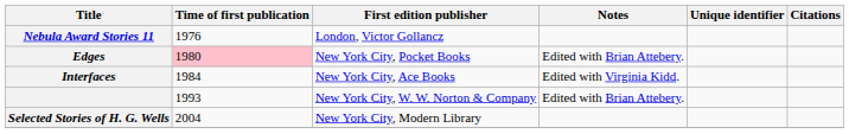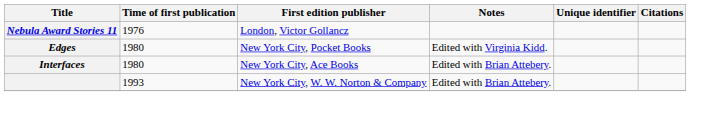 <table class="wikitable sortable plainrowheaders" style="margin-right: 0;">
 <tr>
 <th scope="col">Title</th>
 <th scope="col">Time of first publication</th>
 <th scope="col" class="unsortable">First edition publisher</th>
 <th scope="col" class="unsortable">Notes</th>
 <th scope="col" class="unsortable">Unique identifier</th>
 <th scope="col" class="unsortable">Citations</th>
 </tr>
 <tr>
 <th scope="row"><em><a href='#'>Nebula Award Stories 11</a></em></th>
 <td>1976</td>
 <td><a href='#'>London</a>, <a href='#'>Victor Gollancz</a></td>
 <td></td>
 <td></td>
 <td></td>
 </tr>
 <tr>
 <th scope="row"><em>Edges</em></th>
-<td style="background: pink;">1980</td>
+<td>1980</td>
 <td><a href='#'>New York City</a>, <a href='#'>Pocket Books</a></td>
-<td>Edited with <a href='#'>Brian Attebery</a>.</td>
+<td>Edited with <a href='#'>Virginia Kidd</a>.</td>
 <td></td>
 <td></td>
 </tr>
 <tr>
 <th scope="row"><em>Interfaces</em></th>
-<td>1984</td>
+<td>1980</td>
 <td><a href='#'>New York City</a>, <a href='#'>Ace Books</a></td>
-<td>Edited with <a href='#'>Virginia Kidd</a>.</td>
+<td>Edited with <a href='#'>Brian Attebery</a>.</td>
 <td></td>
 <td></td>
 </tr>
 <tr>
 <th scope="row"></th>
 <td>1993</td>
 <td><a href='#'>New York City</a>, <a href='#'>W. W. Norton & Company</a></td>
 <td>Edited with <a href='#'>Brian Attebery</a>.</td>
 <td></td>
 <td></td>
 </tr>
 <tr>
-<th scope="row"><em>Selected Stories of H. G. Wells</em></th>
-<td>2004</td>
-<td><a href='#'>New York City</a>, Modern Library</td>
-<td></td>
-<td></td>
-<td></td>
-</tr>
-<tr>
 </tr>
 </table>
